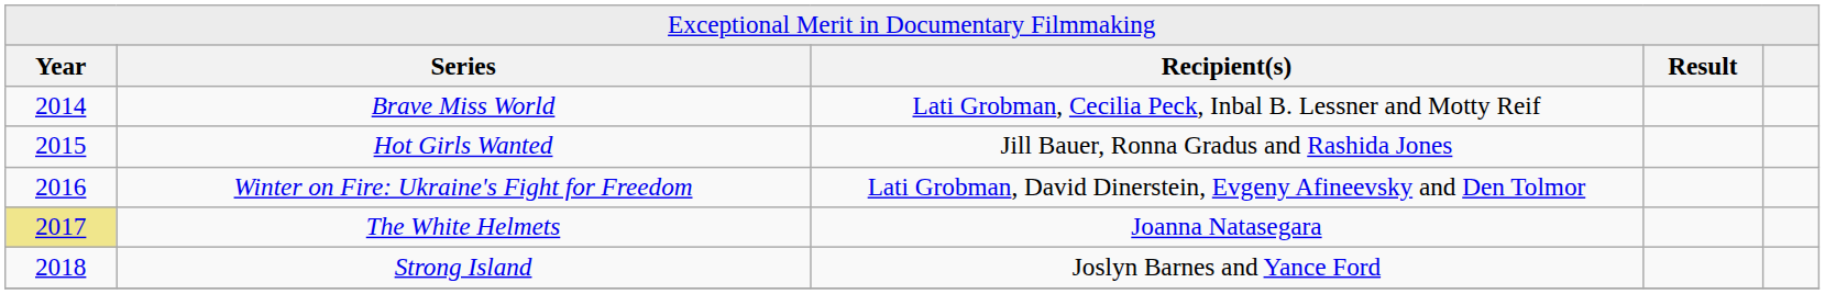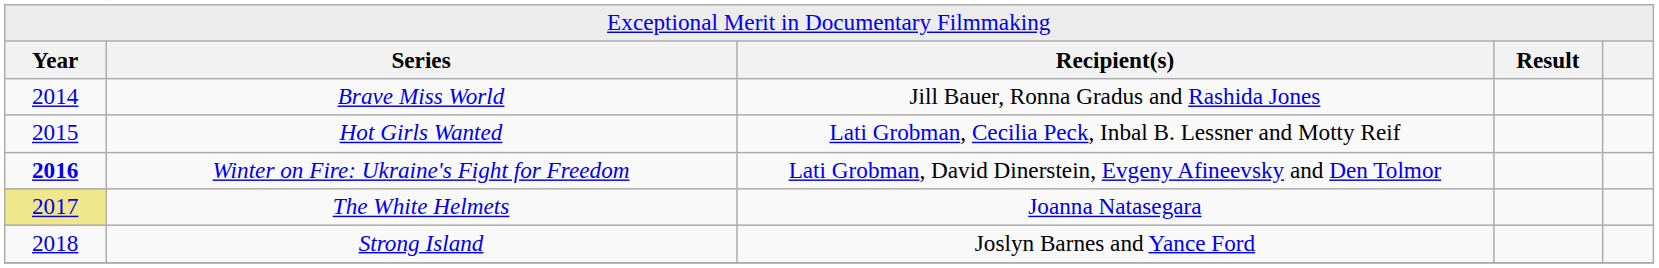 <table class="wikitable plainrowheaders" style="font-size: 100%" width=90%>
 <tr>
 <td style="background: #ececec; color:grey; text-align:center;" colspan="10"><a href='#'>Exceptional Merit in Documentary Filmmaking</a></td>
 </tr>
 <tr>
 <th width="4%">Year</th>
 <th width="25%">Series</th>
 <th width="30%">Recipient(s)</th>
 <th width="4%">Result</th>
 <th width="2%"></th>
 </tr>
 <tr>
 <td style="text-align:center;"><a href='#'>2014</a></td>
 <td style="text-align:center;"><em><a href='#'>Brave Miss World</a></em></td>
-<td style="text-align:center;"><a href='#'>Lati Grobman</a>, <a href='#'>Cecilia Peck</a>, Inbal B. Lessner and Motty Reif</td>
+<td style="text-align:center;">Jill Bauer, Ronna Gradus and <a href='#'>Rashida Jones</a></td>
 <td></td>
 <td style="text-align:center;"></td>
 </tr>
 <tr>
 <td style="text-align:center;"><a href='#'>2015</a></td>
 <td style="text-align:center;"><em><a href='#'>Hot Girls Wanted</a></em></td>
-<td style="text-align:center;">Jill Bauer, Ronna Gradus and <a href='#'>Rashida Jones</a></td>
+<td style="text-align:center;"><a href='#'>Lati Grobman</a>, <a href='#'>Cecilia Peck</a>, Inbal B. Lessner and Motty Reif</td>
 <td></td>
 <td style="text-align:center;"></td>
 </tr>
 <tr>
-<td style="text-align:center;"><a href='#'>2016</a></td>
+<td style="text-align:center;"><strong><a href='#'>2016</a></strong></td>
 <td style="text-align:center;"><em><a href='#'>Winter on Fire: Ukraine's Fight for Freedom</a></em></td>
 <td style="text-align:center;"><a href='#'>Lati Grobman</a>, David Dinerstein, <a href='#'>Evgeny Afineevsky</a> and <a href='#'>Den Tolmor</a></td>
 <td></td>
 <td style="text-align:center;"></td>
 </tr>
 <tr>
 <td style="background: khaki; text-align:center;"><a href='#'>2017</a></td>
 <td style="text-align:center;"><em><a href='#'>The White Helmets</a></em></td>
 <td style="text-align:center;"><a href='#'>Joanna Natasegara</a></td>
 <td></td>
 <td style="text-align:center;"></td>
 </tr>
 <tr>
 <td style="text-align:center;"><a href='#'>2018</a></td>
 <td style="text-align:center;"><em><a href='#'>Strong Island</a></em></td>
 <td style="text-align:center;">Joslyn Barnes and <a href='#'>Yance Ford</a></td>
 <td></td>
 <td style="text-align:center;"></td>
 </tr>
 <tr>
 </tr>
 </table>
